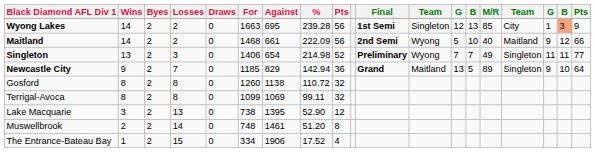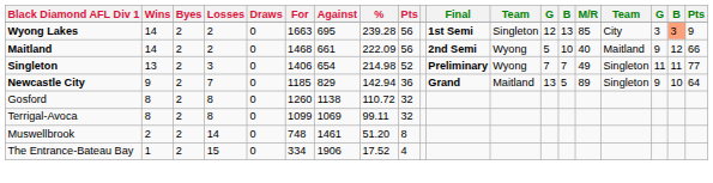 <table style="font-size: 85%; text-align: left;" class="wikitable">
 <tr>
 <th style="color:crimson">Black Diamond AFL Div 1</th>
 <th style="color:crimson">Wins</th>
 <th style="color:crimson">Byes</th>
 <th style="color:crimson">Losses</th>
 <th style="color:crimson">Draws</th>
 <th style="color:crimson">For</th>
 <th style="color:crimson">Against</th>
 <th style="color:crimson">%</th>
 <th style="color:crimson">Pts</th>
 <th></th>
 <th style="color:green">Final</th>
 <th style="color:green">Team</th>
 <th style="color:green">G</th>
 <th style="color:green">B</th>
 <th style="color:green">M/R</th>
 <th style="color:green">Team</th>
 <th style="color:green">G</th>
 <th style="color:green">B</th>
 <th style="color:green">Pts</th>
 </tr>
 <tr>
 </tr>
 <tr>
 </tr>
 <tr>
 <td><strong>Wyong Lakes</strong></td>
 <td>14</td>
 <td>2</td>
 <td>2</td>
 <td>0</td>
 <td>1663</td>
 <td>695</td>
 <td>239.28</td>
 <td>56</td>
 <td></td>
 <td><strong>1st Semi</strong></td>
 <td>Singleton</td>
 <td>12</td>
 <td>13</td>
 <td>85</td>
 <td>City</td>
-<td>1</td>
+<td>3</td>
 <td style="background: lightsalmon;">3</td>
 <td>9</td>
 </tr>
 <tr>
 <td><strong>Maitland</strong></td>
 <td>14</td>
 <td>2</td>
 <td>2</td>
 <td>0</td>
 <td>1468</td>
 <td>661</td>
 <td>222.09</td>
 <td>56</td>
 <td></td>
 <td><strong>2nd Semi</strong></td>
 <td>Wyong</td>
 <td>5</td>
 <td>10</td>
 <td>40</td>
 <td>Maitland</td>
 <td>9</td>
 <td>12</td>
 <td>66</td>
 </tr>
 <tr>
 <td><strong>Singleton</strong></td>
 <td>13</td>
 <td>2</td>
 <td>3</td>
 <td>0</td>
 <td>1406</td>
 <td>654</td>
 <td>214.98</td>
 <td>52</td>
 <td></td>
 <td><strong>Preliminary</strong></td>
 <td>Wyong</td>
 <td>7</td>
 <td>7</td>
 <td>49</td>
 <td>Singleton</td>
 <td>11</td>
 <td>11</td>
 <td>77</td>
 </tr>
 <tr>
 <td><strong>Newcastle City</strong></td>
 <td>9</td>
 <td>2</td>
 <td>7</td>
 <td>0</td>
 <td>1185</td>
 <td>829</td>
 <td>142.94</td>
 <td>36</td>
 <td></td>
 <td><strong>Grand</strong></td>
 <td>Maitland</td>
 <td>13</td>
 <td>5</td>
 <td>89</td>
 <td>Singleton</td>
 <td>9</td>
 <td>10</td>
 <td>64</td>
 </tr>
 <tr>
 <td>Gosford</td>
 <td>8</td>
 <td>2</td>
 <td>8</td>
 <td>0</td>
 <td>1260</td>
 <td>1138</td>
 <td>110.72</td>
 <td>32</td>
 <td></td>
 <td></td>
 <td></td>
 <td></td>
 <td></td>
 <td></td>
 <td></td>
 <td></td>
 <td></td>
 <td></td>
 </tr>
 <tr>
 <td>Terrigal-Avoca</td>
 <td>8</td>
 <td>2</td>
 <td>8</td>
 <td>0</td>
 <td>1099</td>
 <td>1069</td>
 <td>99.11</td>
 <td>32</td>
 <td></td>
 <td></td>
 <td></td>
 <td></td>
 <td></td>
 <td></td>
 <td></td>
 <td></td>
 <td></td>
 <td></td>
 </tr>
 <tr>
-<td>Lake Macquarie</td>
-<td>3</td>
-<td>2</td>
-<td>13</td>
-<td>0</td>
-<td>738</td>
-<td>1395</td>
-<td>52.90</td>
-<td>12</td>
-<td></td>
-<td></td>
-<td></td>
-<td></td>
-<td></td>
-<td></td>
-<td></td>
-<td></td>
-<td></td>
-<td></td>
-</tr>
-<tr>
 <td>Muswellbrook</td>
 <td>2</td>
 <td>2</td>
 <td>14</td>
 <td>0</td>
 <td>748</td>
 <td>1461</td>
 <td>51.20</td>
 <td>8</td>
 <td></td>
 <td></td>
 <td></td>
 <td></td>
 <td></td>
 <td></td>
 <td></td>
 <td></td>
 <td></td>
 <td></td>
 </tr>
 <tr>
 <td>The Entrance-Bateau Bay</td>
 <td>1</td>
 <td>2</td>
 <td>15</td>
 <td>0</td>
 <td>334</td>
 <td>1906</td>
 <td>17.52</td>
 <td>4</td>
 <td></td>
 <td></td>
 <td></td>
 <td></td>
 <td></td>
 <td></td>
 <td></td>
 <td></td>
 <td></td>
 <td></td>
 </tr>
 </table>
